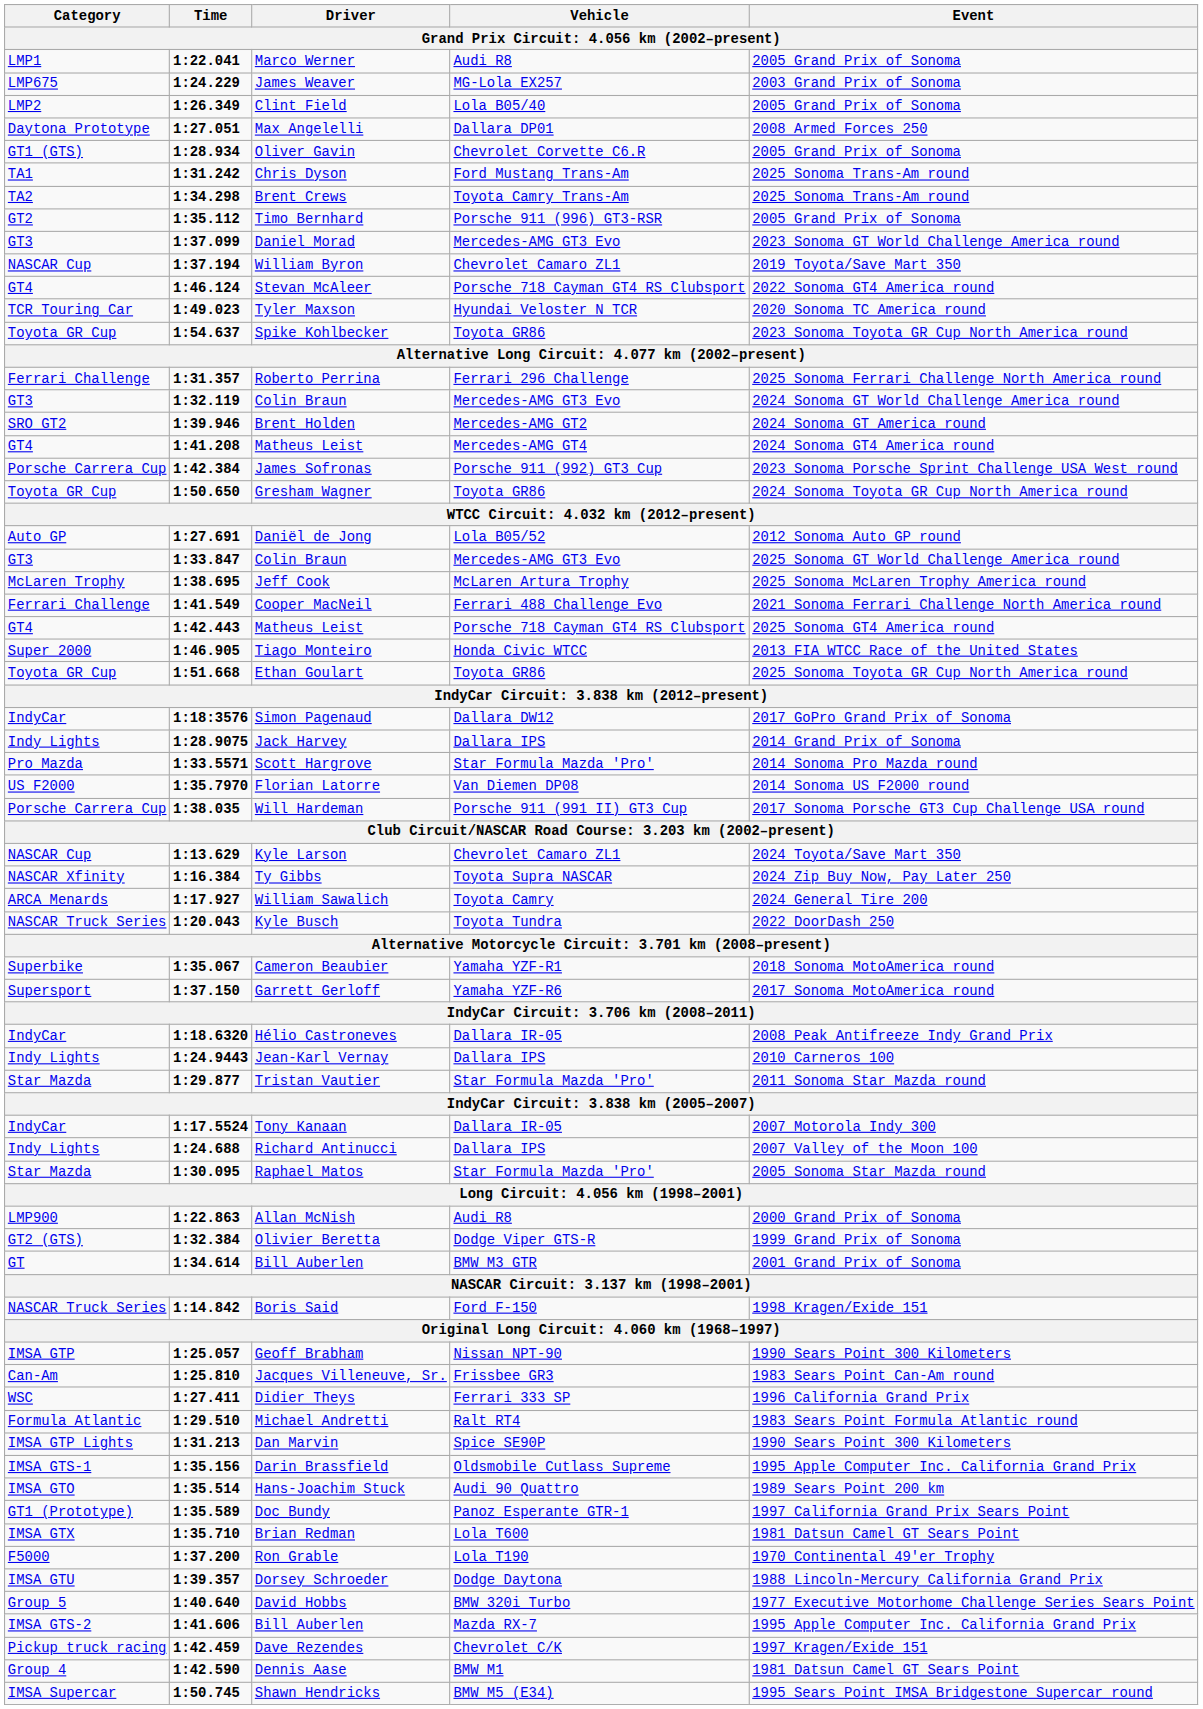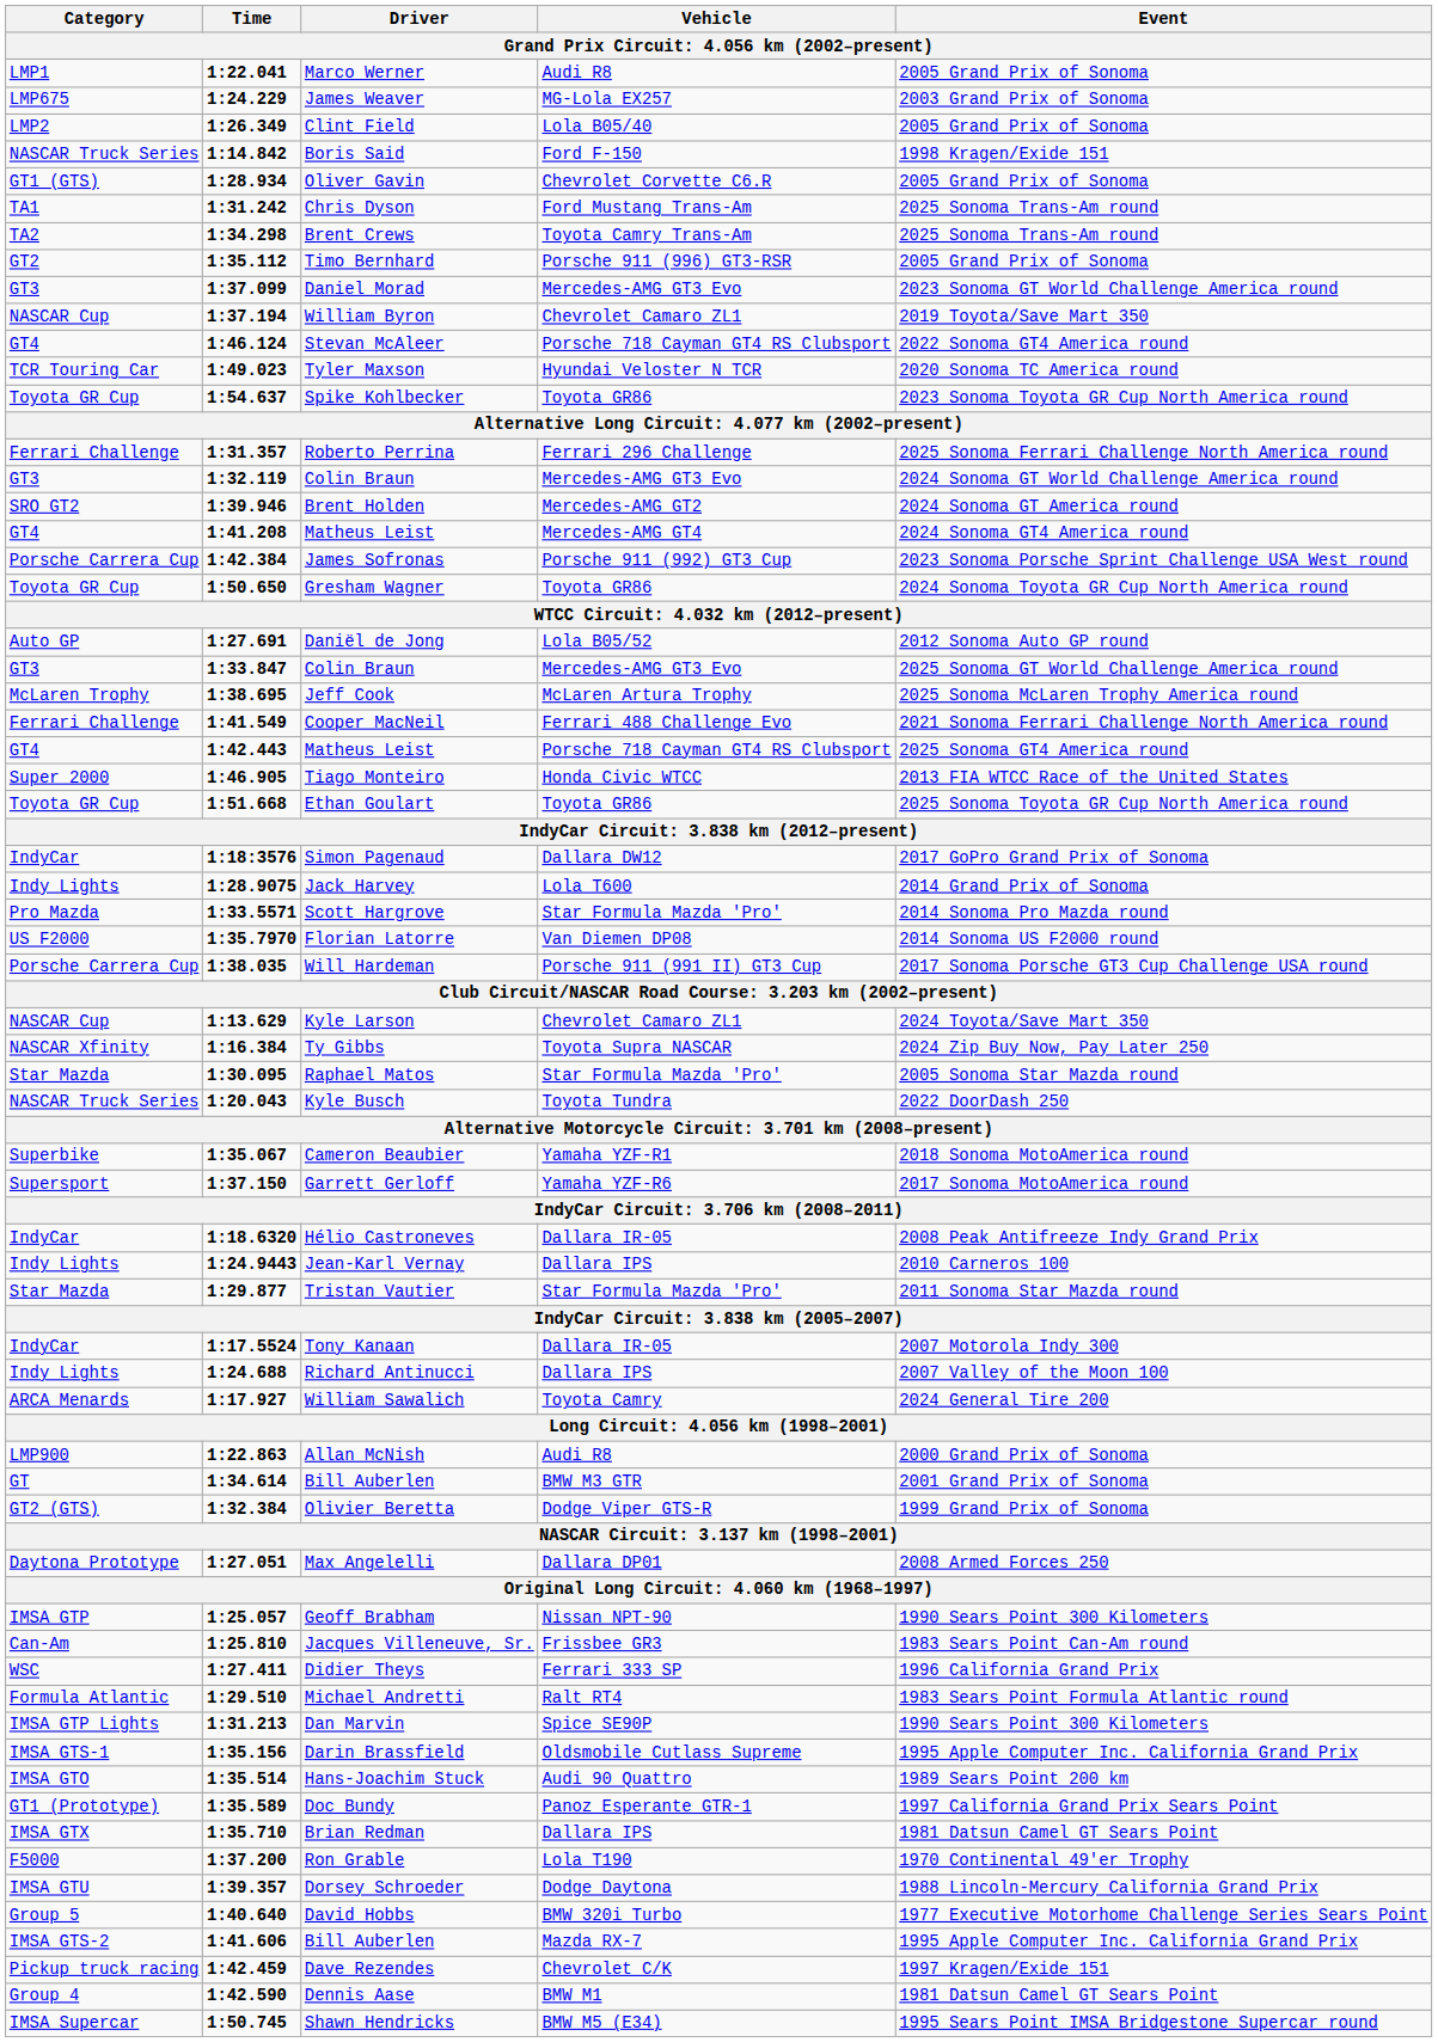 <table class="wikitable">
 <tr>
 <th>Category</th>
 <th>Time</th>
 <th>Driver</th>
 <th>Vehicle</th>
 <th>Event</th>
 </tr>
 <tr>
 <th colspan=5>Grand Prix Circuit: 4.056 km (2002–present)</th>
 </tr>
 <tr>
 <td><a href='#'>LMP1</a></td>
 <td><strong>1:22.041</strong></td>
 <td><a href='#'>Marco Werner</a></td>
 <td><a href='#'>Audi R8</a></td>
 <td><a href='#'>2005 Grand Prix of Sonoma</a></td>
 </tr>
 <tr>
 <td><a href='#'>LMP675</a></td>
 <td><strong>1:24.229</strong></td>
 <td><a href='#'>James Weaver</a></td>
 <td><a href='#'>MG-Lola EX257</a></td>
 <td><a href='#'>2003 Grand Prix of Sonoma</a></td>
 </tr>
 <tr>
 <td><a href='#'>LMP2</a></td>
 <td><strong>1:26.349</strong></td>
 <td><a href='#'>Clint Field</a></td>
 <td><a href='#'>Lola B05/40</a></td>
 <td><a href='#'>2005 Grand Prix of Sonoma</a></td>
 </tr>
 <tr>
-<td><a href='#'>Daytona Prototype</a></td>
-<td><strong>1:27.051</strong></td>
-<td><a href='#'>Max Angelelli</a></td>
-<td><a href='#'>Dallara DP01</a></td>
-<td><a href='#'>2008 Armed Forces 250</a></td>
+<td><a href='#'>NASCAR Truck Series</a></td>
+<td><strong>1:14.842</strong></td>
+<td><a href='#'>Boris Said</a></td>
+<td><a href='#'>Ford F-150</a></td>
+<td><a href='#'>1998 Kragen/Exide 151</a></td>
 </tr>
 <tr>
 <td><a href='#'>GT1 (GTS)</a></td>
 <td><strong>1:28.934</strong></td>
 <td><a href='#'>Oliver Gavin</a></td>
 <td><a href='#'>Chevrolet Corvette C6.R</a></td>
 <td><a href='#'>2005 Grand Prix of Sonoma</a></td>
 </tr>
 <tr>
 <td><a href='#'>TA1</a></td>
 <td><strong>1:31.242</strong></td>
 <td><a href='#'>Chris Dyson</a></td>
 <td><a href='#'>Ford Mustang Trans-Am</a></td>
 <td><a href='#'>2025 Sonoma Trans-Am round</a></td>
 </tr>
 <tr>
 <td><a href='#'>TA2</a></td>
 <td><strong>1:34.298</strong></td>
 <td><a href='#'>Brent Crews</a></td>
 <td><a href='#'>Toyota Camry Trans-Am</a></td>
 <td><a href='#'>2025 Sonoma Trans-Am round</a></td>
 </tr>
 <tr>
 <td><a href='#'>GT2</a></td>
 <td><strong>1:35.112</strong></td>
 <td><a href='#'>Timo Bernhard</a></td>
 <td><a href='#'>Porsche 911 (996) GT3-RSR</a></td>
 <td><a href='#'>2005 Grand Prix of Sonoma</a></td>
 </tr>
 <tr>
 <td><a href='#'>GT3</a></td>
 <td><strong>1:37.099</strong></td>
 <td><a href='#'>Daniel Morad</a></td>
 <td><a href='#'>Mercedes-AMG GT3 Evo</a></td>
 <td><a href='#'>2023 Sonoma GT World Challenge America round</a></td>
 </tr>
 <tr>
 <td><a href='#'>NASCAR Cup</a></td>
 <td><strong>1:37.194</strong></td>
 <td><a href='#'>William Byron</a></td>
 <td><a href='#'>Chevrolet Camaro ZL1</a></td>
 <td><a href='#'>2019 Toyota/Save Mart 350</a></td>
 </tr>
 <tr>
 <td><a href='#'>GT4</a></td>
 <td><strong>1:46.124</strong></td>
 <td><a href='#'>Stevan McAleer</a></td>
 <td><a href='#'>Porsche 718 Cayman GT4 RS Clubsport</a></td>
 <td><a href='#'>2022 Sonoma GT4 America round</a></td>
 </tr>
 <tr>
 <td><a href='#'>TCR Touring Car</a></td>
 <td><strong>1:49.023</strong></td>
 <td><a href='#'>Tyler Maxson</a></td>
 <td><a href='#'>Hyundai Veloster N TCR</a></td>
 <td><a href='#'>2020 Sonoma TC America round</a></td>
 </tr>
 <tr>
 <td><a href='#'>Toyota GR Cup</a></td>
 <td><strong>1:54.637</strong></td>
 <td><a href='#'>Spike Kohlbecker</a></td>
 <td><a href='#'>Toyota GR86</a></td>
 <td><a href='#'>2023 Sonoma Toyota GR Cup North America round</a></td>
 </tr>
 <tr>
 <th colspan=5>Alternative Long Circuit: 4.077 km (2002–present)</th>
 </tr>
 <tr>
 <td><a href='#'>Ferrari Challenge</a></td>
 <td><strong>1:31.357</strong></td>
 <td><a href='#'>Roberto Perrina</a></td>
 <td><a href='#'>Ferrari 296 Challenge</a></td>
 <td><a href='#'>2025 Sonoma Ferrari Challenge North America round</a></td>
 </tr>
 <tr>
 <td><a href='#'>GT3</a></td>
 <td><strong>1:32.119</strong></td>
 <td><a href='#'>Colin Braun</a></td>
 <td><a href='#'>Mercedes-AMG GT3 Evo</a></td>
 <td><a href='#'>2024 Sonoma GT World Challenge America round</a></td>
 </tr>
 <tr>
 <td><a href='#'>SRO GT2</a></td>
 <td><strong>1:39.946</strong></td>
 <td><a href='#'>Brent Holden</a></td>
 <td><a href='#'>Mercedes-AMG GT2</a></td>
 <td><a href='#'>2024 Sonoma GT America round</a></td>
 </tr>
 <tr>
 <td><a href='#'>GT4</a></td>
 <td><strong>1:41.208</strong></td>
 <td><a href='#'>Matheus Leist</a></td>
 <td><a href='#'>Mercedes-AMG GT4</a></td>
 <td><a href='#'>2024 Sonoma GT4 America round</a></td>
 </tr>
 <tr>
 <td><a href='#'>Porsche Carrera Cup</a></td>
 <td><strong>1:42.384</strong></td>
 <td><a href='#'>James Sofronas</a></td>
 <td><a href='#'>Porsche 911 (992) GT3 Cup</a></td>
 <td><a href='#'>2023 Sonoma Porsche Sprint Challenge USA West round</a></td>
 </tr>
 <tr>
 <td><a href='#'>Toyota GR Cup</a></td>
 <td><strong>1:50.650</strong></td>
 <td><a href='#'>Gresham Wagner</a></td>
 <td><a href='#'>Toyota GR86</a></td>
 <td><a href='#'>2024 Sonoma Toyota GR Cup North America round</a></td>
 </tr>
 <tr>
 <th colspan=5>WTCC Circuit: 4.032 km (2012–present)</th>
 </tr>
 <tr>
 <td><a href='#'>Auto GP</a></td>
 <td><strong>1:27.691</strong></td>
 <td><a href='#'>Daniël de Jong</a></td>
 <td><a href='#'>Lola B05/52</a></td>
 <td><a href='#'>2012 Sonoma Auto GP round</a></td>
 </tr>
 <tr>
 <td><a href='#'>GT3</a></td>
 <td><strong>1:33.847</strong></td>
 <td><a href='#'>Colin Braun</a></td>
 <td><a href='#'>Mercedes-AMG GT3 Evo</a></td>
 <td><a href='#'>2025 Sonoma GT World Challenge America round</a></td>
 </tr>
 <tr>
 <td><a href='#'>McLaren Trophy</a></td>
 <td><strong>1:38.695</strong></td>
 <td><a href='#'>Jeff Cook</a></td>
 <td><a href='#'>McLaren Artura Trophy</a></td>
 <td><a href='#'>2025 Sonoma McLaren Trophy America round</a></td>
 </tr>
 <tr>
 <td><a href='#'>Ferrari Challenge</a></td>
 <td><strong>1:41.549</strong></td>
 <td><a href='#'>Cooper MacNeil</a></td>
 <td><a href='#'>Ferrari 488 Challenge Evo</a></td>
 <td><a href='#'>2021 Sonoma Ferrari Challenge North America round</a></td>
 </tr>
 <tr>
 <td><a href='#'>GT4</a></td>
 <td><strong>1:42.443</strong></td>
 <td><a href='#'>Matheus Leist</a></td>
 <td><a href='#'>Porsche 718 Cayman GT4 RS Clubsport</a></td>
 <td><a href='#'>2025 Sonoma GT4 America round</a></td>
 </tr>
 <tr>
 <td><a href='#'>Super 2000</a></td>
 <td><strong>1:46.905</strong></td>
 <td><a href='#'>Tiago Monteiro</a></td>
 <td><a href='#'>Honda Civic WTCC</a></td>
 <td><a href='#'>2013 FIA WTCC Race of the United States</a></td>
 </tr>
 <tr>
 <td><a href='#'>Toyota GR Cup</a></td>
 <td><strong>1:51.668</strong></td>
 <td><a href='#'>Ethan Goulart</a></td>
 <td><a href='#'>Toyota GR86</a></td>
 <td><a href='#'>2025 Sonoma Toyota GR Cup North America round</a></td>
 </tr>
 <tr>
 <th colspan=5>IndyCar Circuit: 3.838 km (2012–present)</th>
 </tr>
 <tr>
 <td><a href='#'>IndyCar</a></td>
 <td><strong>1:18:3576</strong></td>
 <td><a href='#'>Simon Pagenaud</a></td>
 <td><a href='#'>Dallara DW12</a></td>
 <td><a href='#'>2017 GoPro Grand Prix of Sonoma</a></td>
 </tr>
 <tr>
 <td><a href='#'>Indy Lights</a></td>
 <td><strong>1:28.9075</strong></td>
 <td><a href='#'>Jack Harvey</a></td>
-<td><a href='#'>Dallara IPS</a></td>
+<td><a href='#'>Lola T600</a></td>
 <td><a href='#'>2014 Grand Prix of Sonoma</a></td>
 </tr>
 <tr>
 <td><a href='#'>Pro Mazda</a></td>
 <td><strong>1:33.5571</strong></td>
 <td><a href='#'>Scott Hargrove</a></td>
 <td><a href='#'>Star Formula Mazda 'Pro'</a></td>
 <td><a href='#'>2014 Sonoma Pro Mazda round</a></td>
 </tr>
 <tr>
 <td><a href='#'>US F2000</a></td>
 <td><strong>1:35.7970</strong></td>
 <td><a href='#'>Florian Latorre</a></td>
 <td><a href='#'>Van Diemen DP08</a></td>
 <td><a href='#'>2014 Sonoma US F2000 round</a></td>
 </tr>
 <tr>
 <td><a href='#'>Porsche Carrera Cup</a></td>
 <td><strong>1:38.035</strong></td>
 <td><a href='#'>Will Hardeman</a></td>
 <td><a href='#'>Porsche 911 (991 II) GT3 Cup</a></td>
 <td><a href='#'>2017 Sonoma Porsche GT3 Cup Challenge USA round</a></td>
 </tr>
 <tr>
 <th colspan=5>Club Circuit/NASCAR Road Course: 3.203 km (2002–present)</th>
 </tr>
 <tr>
 <td><a href='#'>NASCAR Cup</a></td>
 <td><strong>1:13.629</strong></td>
 <td><a href='#'>Kyle Larson</a></td>
 <td><a href='#'>Chevrolet Camaro ZL1</a></td>
 <td><a href='#'>2024 Toyota/Save Mart 350</a></td>
 </tr>
 <tr>
 <td><a href='#'>NASCAR Xfinity</a></td>
 <td><strong>1:16.384</strong></td>
 <td><a href='#'>Ty Gibbs</a></td>
 <td><a href='#'>Toyota Supra NASCAR</a></td>
 <td><a href='#'>2024 Zip Buy Now, Pay Later 250</a></td>
 </tr>
 <tr>
-<td><a href='#'>ARCA Menards</a></td>
-<td><strong>1:17.927</strong></td>
-<td><a href='#'>William Sawalich</a></td>
-<td><a href='#'>Toyota Camry</a></td>
-<td><a href='#'>2024 General Tire 200</a></td>
+<td><a href='#'>Star Mazda</a></td>
+<td><strong>1:30.095</strong></td>
+<td><a href='#'>Raphael Matos</a></td>
+<td><a href='#'>Star Formula Mazda 'Pro'</a></td>
+<td><a href='#'>2005 Sonoma Star Mazda round</a></td>
 </tr>
 <tr>
 <td><a href='#'>NASCAR Truck Series</a></td>
 <td><strong>1:20.043</strong></td>
 <td><a href='#'>Kyle Busch</a></td>
 <td><a href='#'>Toyota Tundra</a></td>
 <td><a href='#'>2022 DoorDash 250</a></td>
 </tr>
 <tr>
 <th colspan=5>Alternative Motorcycle Circuit: 3.701 km (2008–present)</th>
 </tr>
 <tr>
 <td><a href='#'>Superbike</a></td>
 <td><strong>1:35.067</strong></td>
 <td><a href='#'>Cameron Beaubier</a></td>
 <td><a href='#'>Yamaha YZF-R1</a></td>
 <td><a href='#'>2018 Sonoma MotoAmerica round</a></td>
 </tr>
 <tr>
 <td><a href='#'>Supersport</a></td>
 <td><strong>1:37.150</strong></td>
 <td><a href='#'>Garrett Gerloff</a></td>
 <td><a href='#'>Yamaha YZF-R6</a></td>
 <td><a href='#'>2017 Sonoma MotoAmerica round</a></td>
 </tr>
 <tr>
 <th colspan=5>IndyCar Circuit: 3.706 km (2008–2011)</th>
 </tr>
 <tr>
 <td><a href='#'>IndyCar</a></td>
 <td><strong>1:18.6320</strong></td>
 <td><a href='#'>Hélio Castroneves</a></td>
 <td><a href='#'>Dallara IR-05</a></td>
 <td><a href='#'>2008 Peak Antifreeze Indy Grand Prix</a></td>
 </tr>
 <tr>
 <td><a href='#'>Indy Lights</a></td>
 <td><strong>1:24.9443</strong></td>
 <td><a href='#'>Jean-Karl Vernay</a></td>
 <td><a href='#'>Dallara IPS</a></td>
 <td><a href='#'>2010 Carneros 100</a></td>
 </tr>
 <tr>
 <td><a href='#'>Star Mazda</a></td>
 <td><strong>1:29.877</strong></td>
 <td><a href='#'>Tristan Vautier</a></td>
 <td><a href='#'>Star Formula Mazda 'Pro'</a></td>
 <td><a href='#'>2011 Sonoma Star Mazda round</a></td>
 </tr>
 <tr>
 <th colspan=5>IndyCar Circuit: 3.838 km (2005–2007)</th>
 </tr>
 <tr>
 <td><a href='#'>IndyCar</a></td>
 <td><strong>1:17.5524</strong></td>
 <td><a href='#'>Tony Kanaan</a></td>
 <td><a href='#'>Dallara IR-05</a></td>
 <td><a href='#'>2007 Motorola Indy 300</a></td>
 </tr>
 <tr>
 <td><a href='#'>Indy Lights</a></td>
 <td><strong>1:24.688</strong></td>
 <td><a href='#'>Richard Antinucci</a></td>
 <td><a href='#'>Dallara IPS</a></td>
 <td><a href='#'>2007 Valley of the Moon 100</a></td>
 </tr>
 <tr>
-<td><a href='#'>Star Mazda</a></td>
-<td><strong>1:30.095</strong></td>
-<td><a href='#'>Raphael Matos</a></td>
-<td><a href='#'>Star Formula Mazda 'Pro'</a></td>
-<td><a href='#'>2005 Sonoma Star Mazda round</a></td>
+<td><a href='#'>ARCA Menards</a></td>
+<td><strong>1:17.927</strong></td>
+<td><a href='#'>William Sawalich</a></td>
+<td><a href='#'>Toyota Camry</a></td>
+<td><a href='#'>2024 General Tire 200</a></td>
 </tr>
 <tr>
 <th colspan=5>Long Circuit: 4.056 km (1998–2001)</th>
 </tr>
 <tr>
 <td><a href='#'>LMP900</a></td>
 <td><strong>1:22.863</strong></td>
 <td><a href='#'>Allan McNish</a></td>
 <td><a href='#'>Audi R8</a></td>
 <td><a href='#'>2000 Grand Prix of Sonoma</a></td>
 </tr>
 <tr>
+<td><a href='#'>GT</a></td>
+<td><strong>1:34.614</strong></td>
+<td><a href='#'>Bill Auberlen</a></td>
+<td><a href='#'>BMW M3 GTR</a></td>
+<td><a href='#'>2001 Grand Prix of Sonoma</a></td>
+</tr>
+<tr>
 <td><a href='#'>GT2 (GTS)</a></td>
 <td><strong>1:32.384</strong></td>
 <td><a href='#'>Olivier Beretta</a></td>
 <td><a href='#'>Dodge Viper GTS-R</a></td>
 <td><a href='#'>1999 Grand Prix of Sonoma</a></td>
 </tr>
 <tr>
-<td><a href='#'>GT</a></td>
-<td><strong>1:34.614</strong></td>
-<td><a href='#'>Bill Auberlen</a></td>
-<td><a href='#'>BMW M3 GTR</a></td>
-<td><a href='#'>2001 Grand Prix of Sonoma</a></td>
-</tr>
-<tr>
 <th colspan=5>NASCAR Circuit: 3.137 km (1998–2001)</th>
 </tr>
 <tr>
-<td><a href='#'>NASCAR Truck Series</a></td>
-<td><strong>1:14.842</strong></td>
-<td><a href='#'>Boris Said</a></td>
-<td><a href='#'>Ford F-150</a></td>
-<td><a href='#'>1998 Kragen/Exide 151</a></td>
+<td><a href='#'>Daytona Prototype</a></td>
+<td><strong>1:27.051</strong></td>
+<td><a href='#'>Max Angelelli</a></td>
+<td><a href='#'>Dallara DP01</a></td>
+<td><a href='#'>2008 Armed Forces 250</a></td>
 </tr>
 <tr>
 <th colspan=5>Original Long Circuit: 4.060 km (1968–1997)</th>
 </tr>
 <tr>
 <td><a href='#'>IMSA GTP</a></td>
 <td><strong>1:25.057</strong></td>
 <td><a href='#'>Geoff Brabham</a></td>
 <td><a href='#'>Nissan NPT-90</a></td>
 <td><a href='#'>1990 Sears Point 300 Kilometers</a></td>
 </tr>
 <tr>
 <td><a href='#'>Can-Am</a></td>
 <td><strong>1:25.810</strong></td>
 <td><a href='#'>Jacques Villeneuve, Sr.</a></td>
 <td><a href='#'>Frissbee GR3</a></td>
 <td><a href='#'>1983 Sears Point Can-Am round</a></td>
 </tr>
 <tr>
 <td><a href='#'>WSC</a></td>
 <td><strong>1:27.411</strong></td>
 <td><a href='#'>Didier Theys</a></td>
 <td><a href='#'>Ferrari 333 SP</a></td>
 <td><a href='#'>1996 California Grand Prix</a></td>
 </tr>
 <tr>
 <td><a href='#'>Formula Atlantic</a></td>
 <td><strong>1:29.510</strong></td>
 <td><a href='#'>Michael Andretti</a></td>
 <td><a href='#'>Ralt RT4</a></td>
 <td><a href='#'>1983 Sears Point Formula Atlantic round</a></td>
 </tr>
 <tr>
 <td><a href='#'>IMSA GTP Lights</a></td>
 <td><strong>1:31.213</strong></td>
 <td><a href='#'>Dan Marvin</a></td>
 <td><a href='#'>Spice SE90P</a></td>
 <td><a href='#'>1990 Sears Point 300 Kilometers</a></td>
 </tr>
 <tr>
 <td><a href='#'>IMSA GTS-1</a></td>
 <td><strong>1:35.156</strong></td>
 <td><a href='#'>Darin Brassfield</a></td>
 <td><a href='#'>Oldsmobile Cutlass Supreme</a></td>
 <td><a href='#'>1995 Apple Computer Inc. California Grand Prix</a></td>
 </tr>
 <tr>
 <td><a href='#'>IMSA GTO</a></td>
 <td><strong>1:35.514</strong></td>
 <td><a href='#'>Hans-Joachim Stuck</a></td>
 <td><a href='#'>Audi 90 Quattro</a></td>
 <td><a href='#'>1989 Sears Point 200 km</a></td>
 </tr>
 <tr>
 <td><a href='#'>GT1 (Prototype)</a></td>
 <td><strong>1:35.589</strong></td>
 <td><a href='#'>Doc Bundy</a></td>
 <td><a href='#'>Panoz Esperante GTR-1</a></td>
 <td><a href='#'>1997 California Grand Prix Sears Point</a></td>
 </tr>
 <tr>
 <td><a href='#'>IMSA GTX</a></td>
 <td><strong>1:35.710</strong></td>
 <td><a href='#'>Brian Redman</a></td>
-<td><a href='#'>Lola T600</a></td>
+<td><a href='#'>Dallara IPS</a></td>
 <td><a href='#'>1981 Datsun Camel GT Sears Point</a></td>
 </tr>
 <tr>
 <td><a href='#'>F5000</a></td>
 <td><strong>1:37.200</strong></td>
 <td><a href='#'>Ron Grable</a></td>
 <td><a href='#'>Lola T190</a></td>
 <td><a href='#'>1970 Continental 49'er Trophy</a></td>
 </tr>
 <tr>
 <td><a href='#'>IMSA GTU</a></td>
 <td><strong>1:39.357</strong></td>
 <td><a href='#'>Dorsey Schroeder</a></td>
 <td><a href='#'>Dodge Daytona</a></td>
 <td><a href='#'>1988 Lincoln-Mercury California Grand Prix</a></td>
 </tr>
 <tr>
 <td><a href='#'>Group 5</a></td>
 <td><strong>1:40.640</strong></td>
 <td><a href='#'>David Hobbs</a></td>
 <td><a href='#'>BMW 320i Turbo</a></td>
 <td><a href='#'>1977 Executive Motorhome Challenge Series Sears Point</a></td>
 </tr>
 <tr>
 <td><a href='#'>IMSA GTS-2</a></td>
 <td><strong>1:41.606</strong></td>
 <td><a href='#'>Bill Auberlen</a></td>
 <td><a href='#'>Mazda RX-7</a></td>
 <td><a href='#'>1995 Apple Computer Inc. California Grand Prix</a></td>
 </tr>
 <tr>
 <td><a href='#'>Pickup truck racing</a></td>
 <td><strong>1:42.459</strong></td>
 <td><a href='#'>Dave Rezendes</a></td>
 <td><a href='#'>Chevrolet C/K</a></td>
 <td><a href='#'>1997 Kragen/Exide 151</a></td>
 </tr>
 <tr>
 <td><a href='#'>Group 4</a></td>
 <td><strong>1:42.590</strong></td>
 <td><a href='#'>Dennis Aase</a></td>
 <td><a href='#'>BMW M1</a></td>
 <td><a href='#'>1981 Datsun Camel GT Sears Point</a></td>
 </tr>
 <tr>
 <td><a href='#'>IMSA Supercar</a></td>
 <td><strong>1:50.745</strong></td>
 <td><a href='#'>Shawn Hendricks</a></td>
 <td><a href='#'>BMW M5 (E34)</a></td>
 <td><a href='#'>1995 Sears Point IMSA Bridgestone Supercar round</a></td>
 </tr>
 <tr>
 </tr>
 </table>
